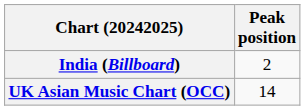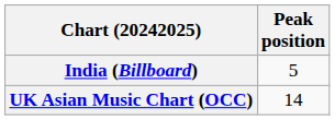 <table class="wikitable sortable plainrowheaders" style="text-align:center">
 <tr>
 <th scope="col">Chart (20242025)</th>
 <th scope="col">Peak<br>position</th>
 </tr>
 <tr>
 <th scope="row"><a href='#'>India</a> (<em><a href='#'>Billboard</a></em>)</th>
-<td>2</td>
+<td>5</td>
 </tr>
 <tr>
 <th scope="row"><a href='#'>UK Asian Music Chart</a> (<a href='#'>OCC</a>)</th>
 <td>14</td>
 </tr>
 </table>
